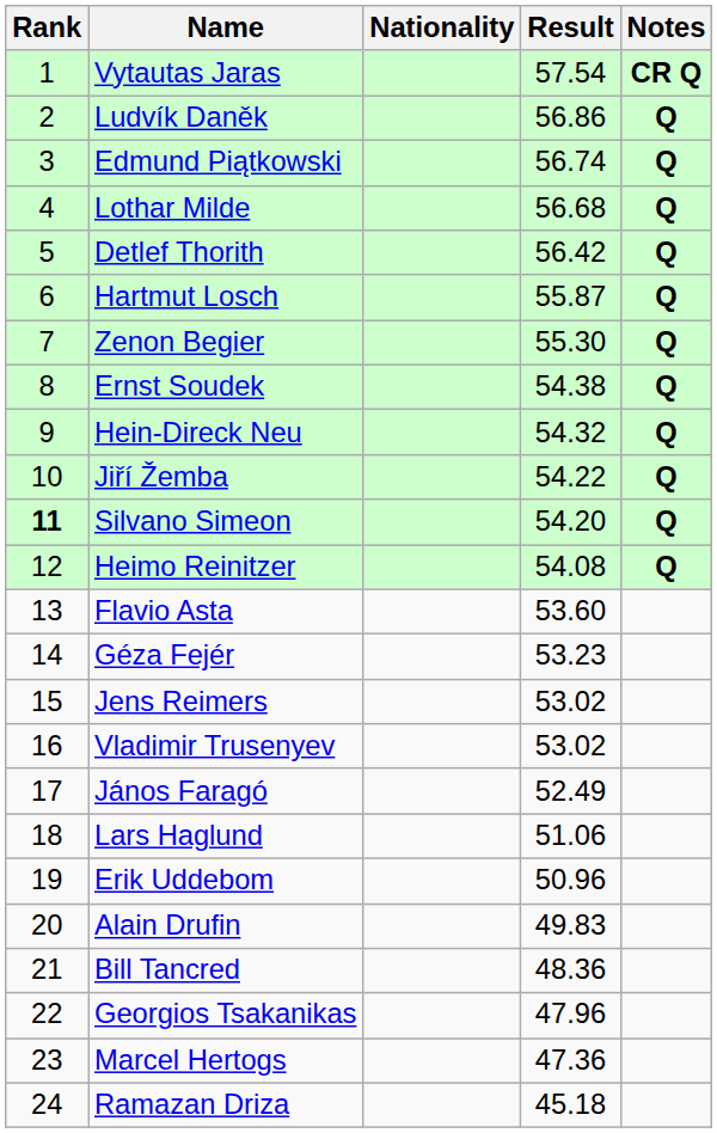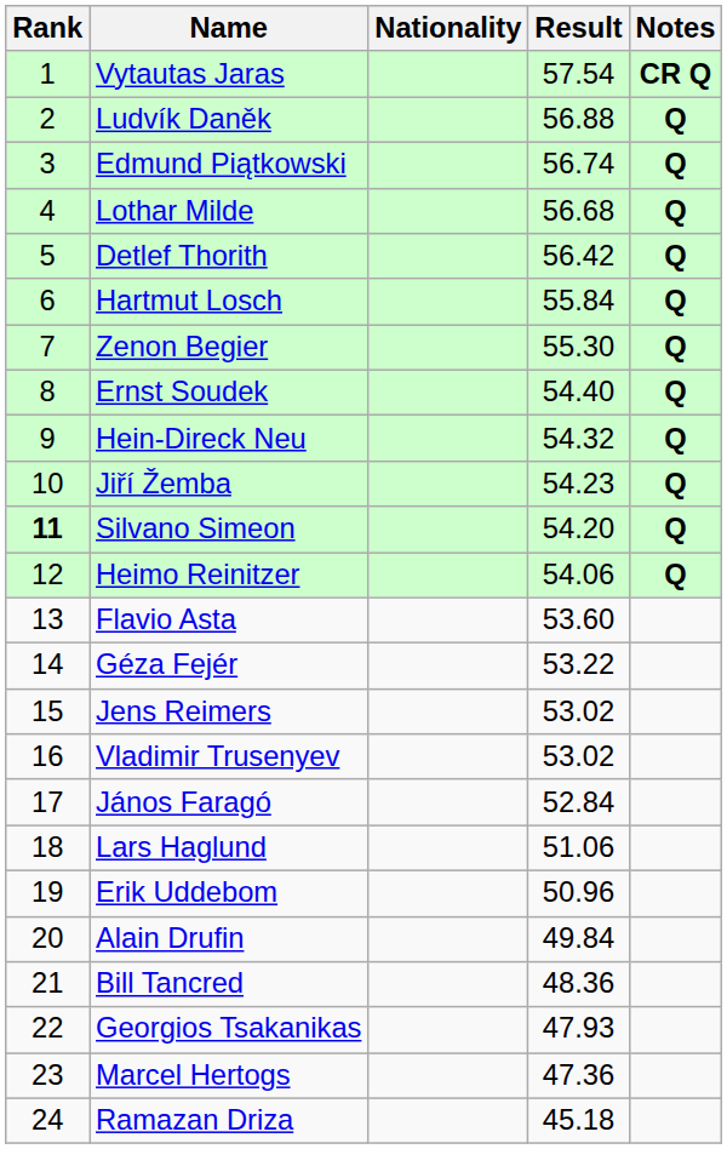 <table class="wikitable sortable" style="text-align:center">
 <tr>
 <th>Rank</th>
 <th>Name</th>
 <th>Nationality</th>
 <th>Result</th>
 <th>Notes</th>
 </tr>
 <tr bgcolor=ccffcc>
 <td>1</td>
 <td align=left><a href='#'>Vytautas Jaras</a></td>
 <td align=left></td>
 <td>57.54</td>
 <td><strong>CR Q</strong></td>
 </tr>
 <tr bgcolor=ccffcc>
 <td>2</td>
 <td align=left><a href='#'>Ludvík Daněk</a></td>
 <td align=left></td>
-<td>56.86</td>
+<td>56.88</td>
 <td><strong>Q</strong></td>
 </tr>
 <tr bgcolor=ccffcc>
 <td>3</td>
 <td align=left><a href='#'>Edmund Piątkowski</a></td>
 <td align=left></td>
 <td>56.74</td>
 <td><strong>Q</strong></td>
 </tr>
 <tr bgcolor=ccffcc>
 <td>4</td>
 <td align=left><a href='#'>Lothar Milde</a></td>
 <td align=left></td>
 <td>56.68</td>
 <td><strong>Q</strong></td>
 </tr>
 <tr bgcolor=ccffcc>
 <td>5</td>
 <td align=left><a href='#'>Detlef Thorith</a></td>
 <td align=left></td>
 <td>56.42</td>
 <td><strong>Q</strong></td>
 </tr>
 <tr bgcolor=ccffcc>
 <td>6</td>
 <td align=left><a href='#'>Hartmut Losch</a></td>
 <td align=left></td>
-<td>55.87</td>
+<td>55.84</td>
 <td><strong>Q</strong></td>
 </tr>
 <tr bgcolor=ccffcc>
 <td>7</td>
 <td align=left><a href='#'>Zenon Begier</a></td>
 <td align=left></td>
 <td>55.30</td>
 <td><strong>Q</strong></td>
 </tr>
 <tr bgcolor=ccffcc>
 <td>8</td>
 <td align=left><a href='#'>Ernst Soudek</a></td>
 <td align=left></td>
-<td>54.38</td>
+<td>54.40</td>
 <td><strong>Q</strong></td>
 </tr>
 <tr bgcolor=ccffcc>
 <td>9</td>
 <td align=left><a href='#'>Hein-Direck Neu</a></td>
 <td align=left></td>
 <td>54.32</td>
 <td><strong>Q</strong></td>
 </tr>
 <tr bgcolor=ccffcc>
 <td>10</td>
 <td align=left><a href='#'>Jiří Žemba</a></td>
 <td align=left></td>
-<td>54.22</td>
+<td>54.23</td>
 <td><strong>Q</strong></td>
 </tr>
 <tr bgcolor=ccffcc>
 <td><strong>11</strong></td>
 <td align=left><a href='#'>Silvano Simeon</a></td>
 <td align=left></td>
 <td>54.20</td>
 <td><strong>Q</strong></td>
 </tr>
 <tr bgcolor=ccffcc>
 <td>12</td>
 <td align=left><a href='#'>Heimo Reinitzer</a></td>
 <td align=left></td>
-<td>54.08</td>
+<td>54.06</td>
 <td><strong>Q</strong></td>
 </tr>
 <tr>
 <td>13</td>
 <td align=left><a href='#'>Flavio Asta</a></td>
 <td align=left></td>
 <td>53.60</td>
 <td></td>
 </tr>
 <tr>
 <td>14</td>
 <td align=left><a href='#'>Géza Fejér</a></td>
 <td align=left></td>
-<td>53.23</td>
+<td>53.22</td>
 <td></td>
 </tr>
 <tr>
 <td>15</td>
 <td align=left><a href='#'>Jens Reimers</a></td>
 <td align=left></td>
 <td>53.02</td>
 <td></td>
 </tr>
 <tr>
 <td>16</td>
 <td align=left><a href='#'>Vladimir Trusenyev</a></td>
 <td align=left></td>
 <td>53.02</td>
 <td></td>
 </tr>
 <tr>
 <td>17</td>
 <td align=left><a href='#'>János Faragó</a></td>
 <td align=left></td>
-<td>52.49</td>
+<td>52.84</td>
 <td></td>
 </tr>
 <tr>
 <td>18</td>
 <td align=left><a href='#'>Lars Haglund</a></td>
 <td align=left></td>
 <td>51.06</td>
 <td></td>
 </tr>
 <tr>
 <td>19</td>
 <td align=left><a href='#'>Erik Uddebom</a></td>
 <td align=left></td>
 <td>50.96</td>
 <td></td>
 </tr>
 <tr>
 <td>20</td>
 <td align=left><a href='#'>Alain Drufin</a></td>
 <td align=left></td>
-<td>49.83</td>
+<td>49.84</td>
 <td></td>
 </tr>
 <tr>
 <td>21</td>
 <td align=left><a href='#'>Bill Tancred</a></td>
 <td align=left></td>
 <td>48.36</td>
 <td></td>
 </tr>
 <tr>
 <td>22</td>
 <td align=left><a href='#'>Georgios Tsakanikas</a></td>
 <td align=left></td>
-<td>47.96</td>
+<td>47.93</td>
 <td></td>
 </tr>
 <tr>
 <td>23</td>
 <td align=left><a href='#'>Marcel Hertogs</a></td>
 <td align=left></td>
 <td>47.36</td>
 <td></td>
 </tr>
 <tr>
 <td>24</td>
 <td align=left><a href='#'>Ramazan Driza</a></td>
 <td align=left></td>
 <td>45.18</td>
 <td></td>
 </tr>
 </table>
